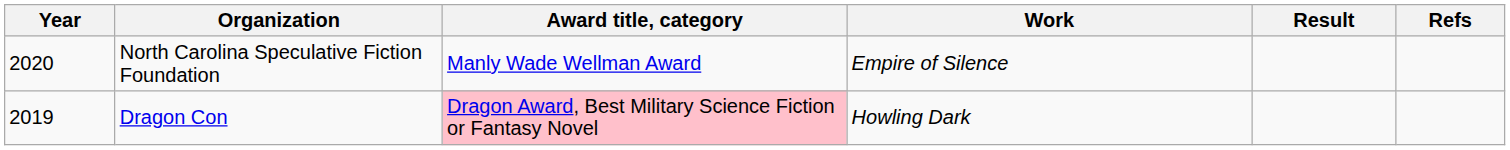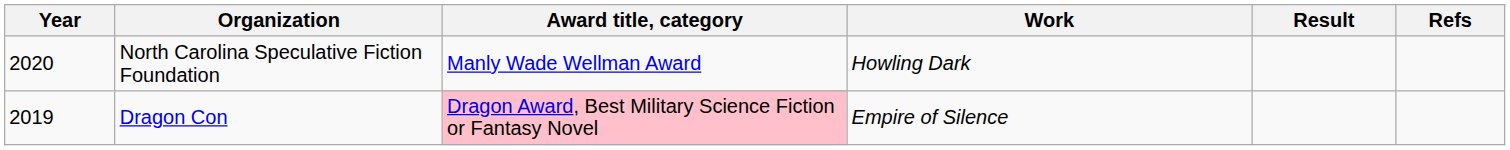 <table class="wikitable" style="width:95%;" cellpadding="5">
 <tr>
 <th scope="col" style="width:30px;">Year</th>
 <th scope="col" style="width:120px;">Organization</th>
 <th scope="col" style="width:150px;">Award title, category</th>
 <th scope="col" style="width:150px;">Work</th>
 <th scope="col" style="width:10px;">Result</th>
 <th scope="col" style="width:10px;">Refs<br></th>
 </tr>
 <tr>
 <td>2020</td>
 <td>North Carolina Speculative Fiction Foundation</td>
 <td><a href='#'>Manly Wade Wellman Award</a></td>
-<td><em>Empire of Silence</em></td>
+<td><em>Howling Dark</em></td>
 <td></td>
 <td></td>
 </tr>
 <tr>
 <td>2019</td>
 <td><a href='#'>Dragon Con</a></td>
 <td style="background: pink;"><a href='#'>Dragon Award</a>, Best Military Science Fiction or Fantasy Novel</td>
-<td><em>Howling Dark</em></td>
+<td><em>Empire of Silence</em></td>
 <td></td>
 <td></td>
 </tr>
 </table>
